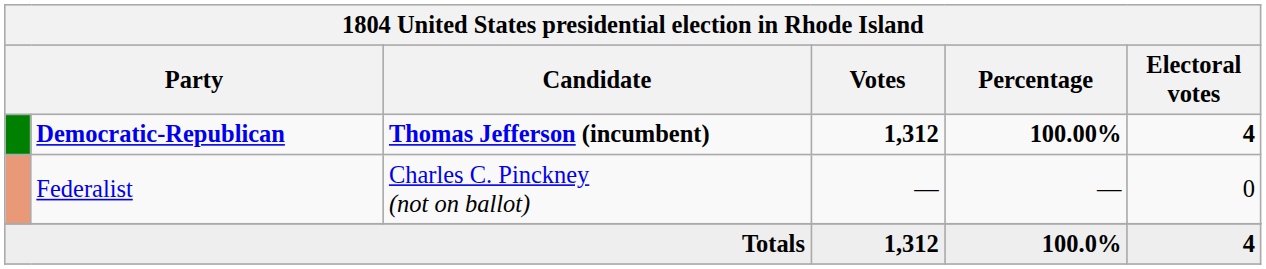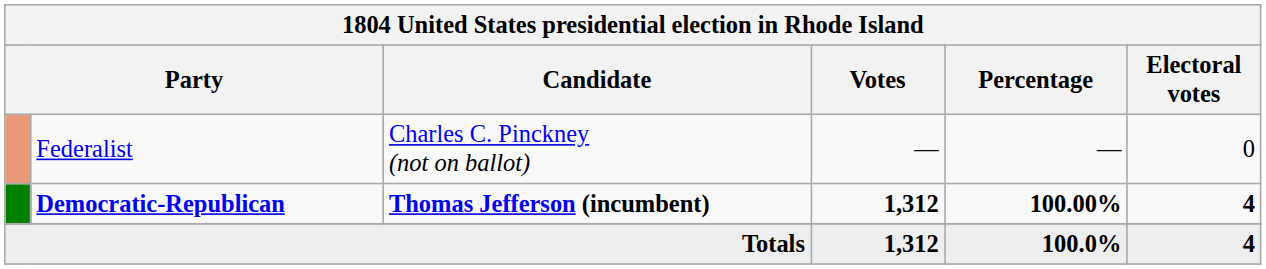 <table class="wikitable" style="font-size: 95%;">
 <tr>
 <th colspan="6">1804 United States presidential election in Rhode Island</th>
 </tr>
 <tr>
 <th colspan="2" style="width: 15em">Party</th>
 <th style="width: 17em">Candidate</th>
 <th style="width: 5em">Votes</th>
 <th style="width: 7em">Percentage</th>
 <th style="width: 5em">Electoral votes</th>
 </tr>
 <tr>
+<th style="background-color:#EA9978; width: 3px"></th>
+<td style="width: 130px"><a href='#'>Federalist</a></td>
+<td><a href='#'>Charles C. Pinckney</a><br><em>(not on ballot)</em></td>
+<td align="right">—</td>
+<td align="right">—</td>
+<td align="right">0</td>
+</tr>
+<tr>
 <th style="background-color:#008000; width: 3px"></th>
 <td style="width: 130px"><strong><a href='#'>Democratic-Republican</a></strong></td>
 <td><strong><a href='#'>Thomas Jefferson</a> (incumbent)</strong></td>
 <td align="right"><strong>1,312</strong></td>
 <td align="right"><strong>100.00%</strong></td>
 <td align="right"><strong>4</strong></td>
-</tr>
-<tr>
-<th style="background-color:#EA9978; width: 3px"></th>
-<td style="width: 130px"><a href='#'>Federalist</a></td>
-<td><a href='#'>Charles C. Pinckney</a><br><em>(not on ballot)</em></td>
-<td align="right">—</td>
-<td align="right">—</td>
-<td align="right">0</td>
 </tr>
 <tr>
 </tr>
 <tr bgcolor="#EEEEEE">
 <td colspan="3" align="right"><strong>Totals</strong></td>
 <td align="right"><strong>1,312</strong></td>
 <td align="right"><strong>100.0%</strong></td>
 <td align="right"><strong>4</strong></td>
 </tr>
 </table>
